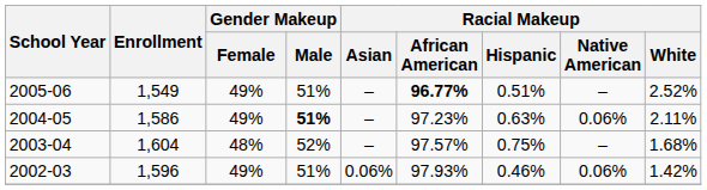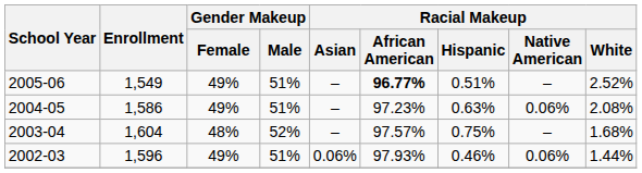 <table class="wikitable" style="font-size: 95%;">
 <tr>
 <th rowspan="2">School Year</th>
 <th rowspan="2">Enrollment</th>
 <th colspan="2">Gender Makeup</th>
 <th colspan="5">Racial Makeup</th>
 </tr>
 <tr>
 <th>Female</th>
 <th>Male</th>
 <th>Asian</th>
 <th>African <br>American</th>
 <th>Hispanic</th>
 <th>Native <br>American</th>
 <th>White</th>
 </tr>
 <tr>
 <td align="left">2005-06</td>
 <td align="center">1,549</td>
 <td align="center">49%</td>
 <td align="center">51%</td>
 <td align="center">–</td>
 <td align="center"><strong>96.77%</strong></td>
 <td align="center">0.51%</td>
 <td align="center">–</td>
 <td align="center">2.52%</td>
 </tr>
 <tr>
 <td align="left">2004-05</td>
 <td align="center">1,586</td>
 <td align="center">49%</td>
-<td align="center"><strong>51%</strong></td>
+<td align="center">51%</td>
 <td align="center">–</td>
 <td align="center">97.23%</td>
 <td align="center">0.63%</td>
 <td align="center">0.06%</td>
-<td align="center">2.11%</td>
+<td align="center">2.08%</td>
 </tr>
 <tr>
 <td align="left">2003-04</td>
 <td align="center">1,604</td>
 <td align="center">48%</td>
 <td align="center">52%</td>
 <td align="center">–</td>
 <td align="center">97.57%</td>
 <td align="center">0.75%</td>
 <td align="center">–</td>
 <td align="center">1.68%</td>
 </tr>
 <tr>
 <td align="left">2002-03</td>
 <td align="center">1,596</td>
 <td align="center">49%</td>
 <td align="center">51%</td>
 <td align="center">0.06%</td>
 <td align="center">97.93%</td>
 <td align="center">0.46%</td>
 <td align="center">0.06%</td>
-<td align="center">1.42%</td>
+<td align="center">1.44%</td>
 </tr>
 <tr>
 </tr>
 </table>
